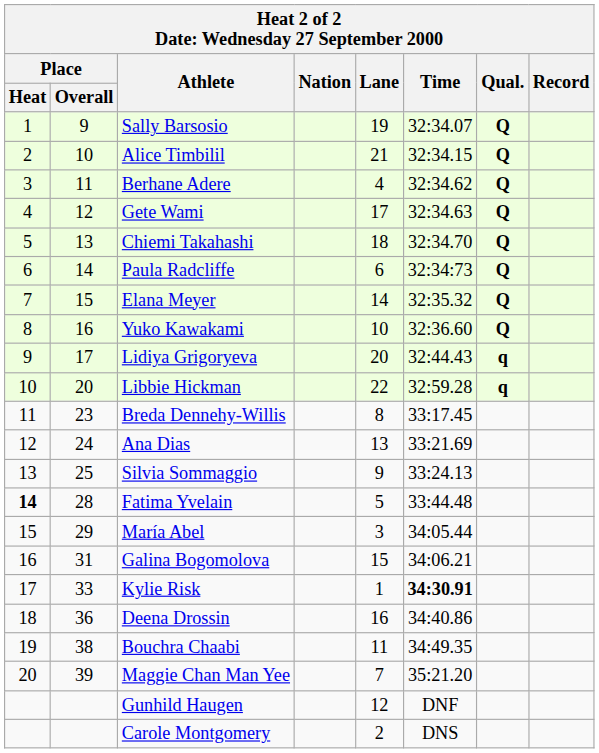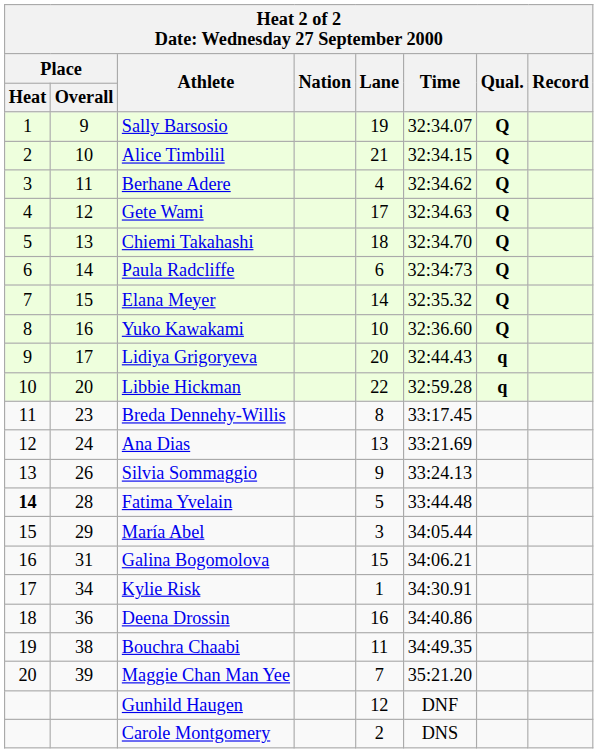 <table class="wikitable sortable">
 <tr>
 <th colspan=9>Heat 2 of 2 <br> Date: Wednesday 27 September 2000 <br></th>
 </tr>
 <tr>
 <th colspan=2>Place</th>
 <th rowspan=2>Athlete</th>
 <th rowspan=2>Nation</th>
 <th rowspan=2>Lane</th>
 <th rowspan=2>Time</th>
 <th rowspan=2>Qual.</th>
 <th rowspan=2>Record</th>
 </tr>
 <tr>
 <th>Heat</th>
 <th>Overall</th>
 </tr>
 <tr bgcolor = "eeffdd">
 <td align="center">1</td>
 <td align="center">9</td>
 <td align="left"><a href='#'>Sally Barsosio</a></td>
 <td align="left"></td>
 <td align="center">19</td>
 <td align="center">32:34.07</td>
 <td align="center"><strong>Q</strong></td>
 <td align="center"></td>
 </tr>
 <tr bgcolor = "eeffdd">
 <td align="center">2</td>
 <td align="center">10</td>
 <td align="left"><a href='#'>Alice Timbilil</a></td>
 <td align="left"></td>
 <td align="center">21</td>
 <td align="center">32:34.15</td>
 <td align="center"><strong>Q</strong></td>
 <td align="center"></td>
 </tr>
 <tr bgcolor = "eeffdd">
 <td align="center">3</td>
 <td align="center">11</td>
 <td align="left"><a href='#'>Berhane Adere</a></td>
 <td align="left"></td>
 <td align="center">4</td>
 <td align="center">32:34.62</td>
 <td align="center"><strong>Q </strong></td>
 <td align="center"></td>
 </tr>
 <tr bgcolor = "eeffdd">
 <td align="center">4</td>
 <td align="center">12</td>
 <td align="left"><a href='#'>Gete Wami</a></td>
 <td align="left"></td>
 <td align="center">17</td>
 <td align="center">32:34.63</td>
 <td align="center"><strong>Q</strong></td>
 <td align="center"></td>
 </tr>
 <tr bgcolor = "eeffdd">
 <td align="center">5</td>
 <td align="center">13</td>
 <td align="left"><a href='#'>Chiemi Takahashi</a></td>
 <td align="left"></td>
 <td align="center">18</td>
 <td align="center">32:34.70</td>
 <td align="center"><strong>Q</strong></td>
 <td align="center"></td>
 </tr>
 <tr bgcolor = "eeffdd">
 <td align="center">6</td>
 <td align="center">14</td>
 <td align="left"><a href='#'>Paula Radcliffe</a></td>
 <td align="left"></td>
 <td align="center">6</td>
 <td align="center">32:34:73</td>
 <td align="center"><strong>Q</strong></td>
 <td align="center"></td>
 </tr>
 <tr bgcolor = "eeffdd">
 <td align="center">7</td>
 <td align="center">15</td>
 <td align="left"><a href='#'>Elana Meyer</a></td>
 <td align="left"></td>
 <td align="center">14</td>
 <td align="center">32:35.32</td>
 <td align="center"><strong>Q</strong></td>
 <td align="center"></td>
 </tr>
 <tr bgcolor = "eeffdd">
 <td align="center">8</td>
 <td align="center">16</td>
 <td align="left"><a href='#'>Yuko Kawakami</a></td>
 <td align="left"></td>
 <td align="center">10</td>
 <td align="center">32:36.60</td>
 <td align="center"><strong>Q</strong></td>
 <td align="center"></td>
 </tr>
 <tr bgcolor = "eeffdd">
 <td align="center">9</td>
 <td align="center">17</td>
 <td align="left"><a href='#'>Lidiya Grigoryeva</a></td>
 <td align="left"></td>
 <td align="center">20</td>
 <td align="center">32:44.43</td>
 <td align="center"><strong>q</strong></td>
 <td align="center"></td>
 </tr>
 <tr bgcolor = "eeffdd">
 <td align="center">10</td>
 <td align="center">20</td>
 <td align="left"><a href='#'>Libbie Hickman</a></td>
 <td align="left"></td>
 <td align="center">22</td>
 <td align="center">32:59.28</td>
 <td align="center"><strong>q</strong></td>
 <td align="center"></td>
 </tr>
 <tr>
 <td align="center">11</td>
 <td align="center">23</td>
 <td align="left"><a href='#'>Breda Dennehy-Willis</a></td>
 <td align="left"></td>
 <td align="center">8</td>
 <td align="center">33:17.45</td>
 <td align="center"></td>
 <td align="center"></td>
 </tr>
 <tr>
 <td align="center">12</td>
 <td align="center">24</td>
 <td align="left"><a href='#'>Ana Dias</a></td>
 <td align="left"></td>
 <td align="center">13</td>
 <td align="center">33:21.69</td>
 <td align="center"></td>
 <td align="center"></td>
 </tr>
 <tr>
 <td align="center">13</td>
-<td align="center">25</td>
+<td align="center">26</td>
 <td align="left"><a href='#'>Silvia Sommaggio</a></td>
 <td align="left"></td>
 <td align="center">9</td>
 <td align="center">33:24.13</td>
 <td align="center"></td>
 <td align="center"></td>
 </tr>
 <tr>
 <td align="center"><strong>14</strong></td>
 <td align="center">28</td>
 <td align="left"><a href='#'>Fatima Yvelain</a></td>
 <td align="left"></td>
 <td align="center">5</td>
 <td align="center">33:44.48</td>
 <td align="center"></td>
 <td align="center"></td>
 </tr>
 <tr>
 <td align="center">15</td>
 <td align="center">29</td>
 <td align="left"><a href='#'>María Abel</a></td>
 <td align="left"></td>
 <td align="center">3</td>
 <td align="center">34:05.44</td>
 <td align="center"></td>
 <td align="center"></td>
 </tr>
 <tr>
 <td align="center">16</td>
 <td align="center">31</td>
 <td align="left"><a href='#'>Galina Bogomolova</a></td>
 <td align="left"></td>
 <td align="center">15</td>
 <td align="center">34:06.21</td>
 <td align="center"></td>
 <td align="center"></td>
 </tr>
 <tr>
 <td align="center">17</td>
-<td align="center">33</td>
+<td align="center">34</td>
 <td align="left"><a href='#'>Kylie Risk</a></td>
 <td align="left"></td>
 <td align="center">1</td>
-<td align="center"><strong>34:30.91</strong></td>
+<td align="center">34:30.91</td>
 <td align="center"></td>
 <td align="center"></td>
 </tr>
 <tr>
 <td align="center">18</td>
 <td align="center">36</td>
 <td align="left"><a href='#'>Deena Drossin</a></td>
 <td align="left"></td>
 <td align="center">16</td>
 <td align="center">34:40.86</td>
 <td align="center"></td>
 <td align="center"></td>
 </tr>
 <tr>
 <td align="center">19</td>
 <td align="center">38</td>
 <td align="left"><a href='#'>Bouchra Chaabi</a></td>
 <td align="left"></td>
 <td align="center">11</td>
 <td align="center">34:49.35</td>
 <td align="center"></td>
 <td align="center"></td>
 </tr>
 <tr>
 <td align="center">20</td>
 <td align="center">39</td>
 <td align="left"><a href='#'>Maggie Chan Man Yee</a></td>
 <td align="left"></td>
 <td align="center">7</td>
 <td align="center">35:21.20</td>
 <td align="center"></td>
 <td align="center"></td>
 </tr>
 <tr>
 <td align="center"></td>
 <td align="center"></td>
 <td align="left"><a href='#'>Gunhild Haugen</a></td>
 <td align="left"></td>
 <td align="center">12</td>
 <td align="center">DNF</td>
 <td align="center"></td>
 <td align="center"></td>
 </tr>
 <tr>
 <td align="center"></td>
 <td align="center"></td>
 <td align="left"><a href='#'>Carole Montgomery</a></td>
 <td align="left"></td>
 <td align="center">2</td>
 <td align="center">DNS</td>
 <td align="center"></td>
 <td align="center"></td>
 </tr>
 </table>
